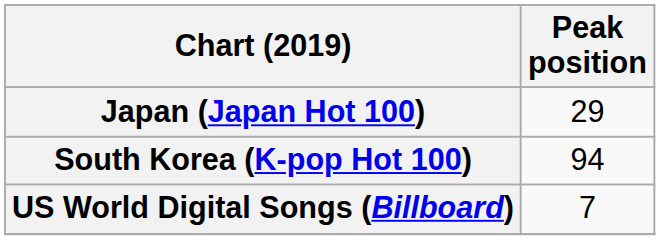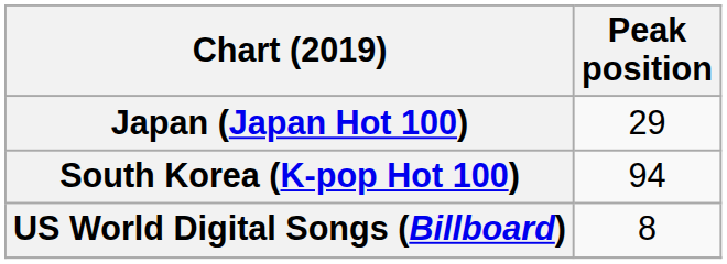 <table class="wikitable sortable plainrowheaders" style="text-align:center;">
 <tr>
 <th>Chart (2019)</th>
 <th>Peak<br>position</th>
 </tr>
 <tr>
 <th scope="row">Japan (<a href='#'>Japan Hot 100</a>)</th>
 <td>29</td>
 </tr>
 <tr>
 <th scope="row">South Korea (<a href='#'>K-pop Hot 100</a>)</th>
 <td>94</td>
 </tr>
 <tr>
 <th scope="row">US World Digital Songs (<em><a href='#'>Billboard</a></em>)</th>
-<td>7</td>
+<td>8</td>
 </tr>
 <tr>
 </tr>
 </table>
